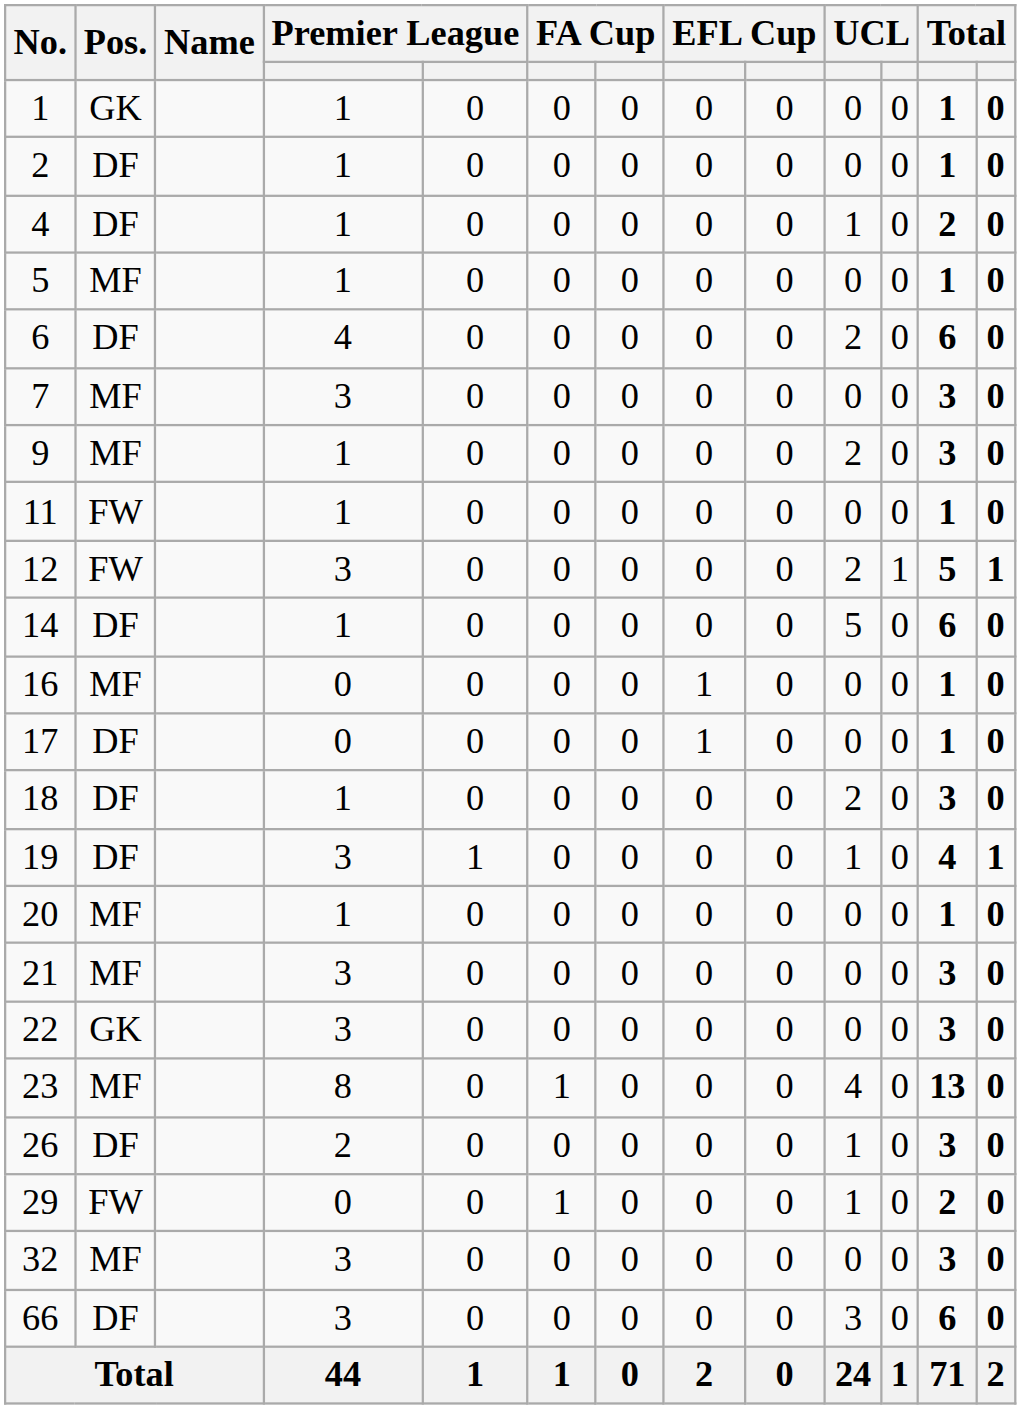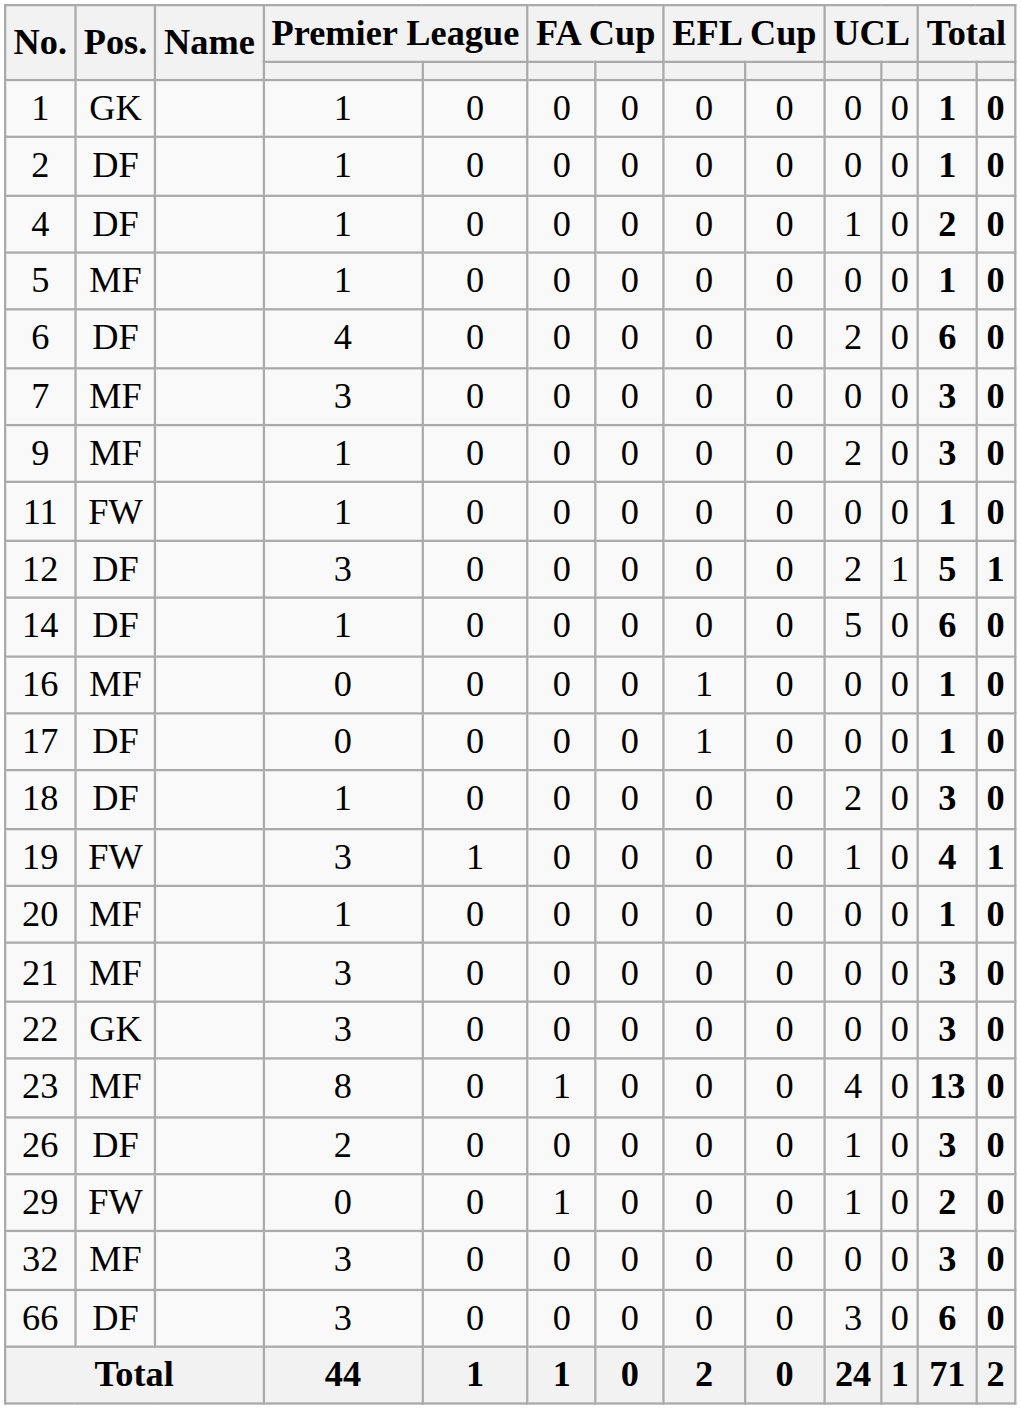 <table class="wikitable sortable" style="text-align: center;">
 <tr>
 <th rowspan="2">No.</th>
 <th rowspan="2">Pos.</th>
 <th rowspan="2">Name</th>
 <th colspan="2">Premier League</th>
 <th colspan="2">FA Cup</th>
 <th colspan="2">EFL Cup</th>
 <th colspan="2">UCL</th>
 <th colspan="2">Total</th>
 </tr>
 <tr>
 <th></th>
 <th></th>
 <th></th>
 <th></th>
 <th></th>
 <th></th>
 <th></th>
 <th></th>
 <th></th>
 <th></th>
 </tr>
 <tr>
 <td>1</td>
 <td>GK</td>
 <td></td>
 <td>1</td>
 <td>0</td>
 <td>0</td>
 <td>0</td>
 <td>0</td>
 <td>0</td>
 <td>0</td>
 <td>0</td>
 <td><strong>1</strong></td>
 <td><strong>0</strong></td>
 </tr>
 <tr>
 <td>2</td>
 <td>DF</td>
 <td></td>
 <td>1</td>
 <td>0</td>
 <td>0</td>
 <td>0</td>
 <td>0</td>
 <td>0</td>
 <td>0</td>
 <td>0</td>
 <td><strong>1</strong></td>
 <td><strong>0</strong></td>
 </tr>
 <tr>
 <td>4</td>
 <td>DF</td>
 <td></td>
 <td>1</td>
 <td>0</td>
 <td>0</td>
 <td>0</td>
 <td>0</td>
 <td>0</td>
 <td>1</td>
 <td>0</td>
 <td><strong>2</strong></td>
 <td><strong>0</strong></td>
 </tr>
 <tr>
 <td>5</td>
 <td>MF</td>
 <td></td>
 <td>1</td>
 <td>0</td>
 <td>0</td>
 <td>0</td>
 <td>0</td>
 <td>0</td>
 <td>0</td>
 <td>0</td>
 <td><strong>1</strong></td>
 <td><strong>0</strong></td>
 </tr>
 <tr>
 <td>6</td>
 <td>DF</td>
 <td></td>
 <td>4</td>
 <td>0</td>
 <td>0</td>
 <td>0</td>
 <td>0</td>
 <td>0</td>
 <td>2</td>
 <td>0</td>
 <td><strong>6</strong></td>
 <td><strong>0</strong></td>
 </tr>
 <tr>
 <td>7</td>
 <td>MF</td>
 <td></td>
 <td>3</td>
 <td>0</td>
 <td>0</td>
 <td>0</td>
 <td>0</td>
 <td>0</td>
 <td>0</td>
 <td>0</td>
 <td><strong>3</strong></td>
 <td><strong>0</strong></td>
 </tr>
 <tr>
 <td>9</td>
 <td>MF</td>
 <td></td>
 <td>1</td>
 <td>0</td>
 <td>0</td>
 <td>0</td>
 <td>0</td>
 <td>0</td>
 <td>2</td>
 <td>0</td>
 <td><strong>3</strong></td>
 <td><strong>0</strong></td>
 </tr>
 <tr>
 <td>11</td>
 <td>FW</td>
 <td></td>
 <td>1</td>
 <td>0</td>
 <td>0</td>
 <td>0</td>
 <td>0</td>
 <td>0</td>
 <td>0</td>
 <td>0</td>
 <td><strong>1</strong></td>
 <td><strong>0</strong></td>
 </tr>
 <tr>
 <td>12</td>
-<td>FW</td>
+<td>DF</td>
 <td></td>
 <td>3</td>
 <td>0</td>
 <td>0</td>
 <td>0</td>
 <td>0</td>
 <td>0</td>
 <td>2</td>
 <td>1</td>
 <td><strong>5</strong></td>
 <td><strong>1</strong></td>
 </tr>
 <tr>
 <td>14</td>
 <td>DF</td>
 <td></td>
 <td>1</td>
 <td>0</td>
 <td>0</td>
 <td>0</td>
 <td>0</td>
 <td>0</td>
 <td>5</td>
 <td>0</td>
 <td><strong>6</strong></td>
 <td><strong>0</strong></td>
 </tr>
 <tr>
 <td>16</td>
 <td>MF</td>
 <td></td>
 <td>0</td>
 <td>0</td>
 <td>0</td>
 <td>0</td>
 <td>1</td>
 <td>0</td>
 <td>0</td>
 <td>0</td>
 <td><strong>1</strong></td>
 <td><strong>0</strong></td>
 </tr>
 <tr>
 <td>17</td>
 <td>DF</td>
 <td></td>
 <td>0</td>
 <td>0</td>
 <td>0</td>
 <td>0</td>
 <td>1</td>
 <td>0</td>
 <td>0</td>
 <td>0</td>
 <td><strong>1</strong></td>
 <td><strong>0</strong></td>
 </tr>
 <tr>
 <td>18</td>
 <td>DF</td>
 <td></td>
 <td>1</td>
 <td>0</td>
 <td>0</td>
 <td>0</td>
 <td>0</td>
 <td>0</td>
 <td>2</td>
 <td>0</td>
 <td><strong>3</strong></td>
 <td><strong>0</strong></td>
 </tr>
 <tr>
 <td>19</td>
-<td>DF</td>
+<td>FW</td>
 <td></td>
 <td>3</td>
 <td>1</td>
 <td>0</td>
 <td>0</td>
 <td>0</td>
 <td>0</td>
 <td>1</td>
 <td>0</td>
 <td><strong>4</strong></td>
 <td><strong>1</strong></td>
 </tr>
 <tr>
 <td>20</td>
 <td>MF</td>
 <td></td>
 <td>1</td>
 <td>0</td>
 <td>0</td>
 <td>0</td>
 <td>0</td>
 <td>0</td>
 <td>0</td>
 <td>0</td>
 <td><strong>1</strong></td>
 <td><strong>0</strong></td>
 </tr>
 <tr>
 <td>21</td>
 <td>MF</td>
 <td></td>
 <td>3</td>
 <td>0</td>
 <td>0</td>
 <td>0</td>
 <td>0</td>
 <td>0</td>
 <td>0</td>
 <td>0</td>
 <td><strong>3</strong></td>
 <td><strong>0</strong></td>
 </tr>
 <tr>
 <td>22</td>
 <td>GK</td>
 <td></td>
 <td>3</td>
 <td>0</td>
 <td>0</td>
 <td>0</td>
 <td>0</td>
 <td>0</td>
 <td>0</td>
 <td>0</td>
 <td><strong>3</strong></td>
 <td><strong>0</strong></td>
 </tr>
 <tr>
 <td>23</td>
 <td>MF</td>
 <td></td>
 <td>8</td>
 <td>0</td>
 <td>1</td>
 <td>0</td>
 <td>0</td>
 <td>0</td>
 <td>4</td>
 <td>0</td>
 <td><strong>13</strong></td>
 <td><strong>0</strong></td>
 </tr>
 <tr>
 <td>26</td>
 <td>DF</td>
 <td></td>
 <td>2</td>
 <td>0</td>
 <td>0</td>
 <td>0</td>
 <td>0</td>
 <td>0</td>
 <td>1</td>
 <td>0</td>
 <td><strong>3</strong></td>
 <td><strong>0</strong></td>
 </tr>
 <tr>
 <td>29</td>
 <td>FW</td>
 <td></td>
 <td>0</td>
 <td>0</td>
 <td>1</td>
 <td>0</td>
 <td>0</td>
 <td>0</td>
 <td>1</td>
 <td>0</td>
 <td><strong>2</strong></td>
 <td><strong>0</strong></td>
 </tr>
 <tr>
 <td>32</td>
 <td>MF</td>
 <td></td>
 <td>3</td>
 <td>0</td>
 <td>0</td>
 <td>0</td>
 <td>0</td>
 <td>0</td>
 <td>0</td>
 <td>0</td>
 <td><strong>3</strong></td>
 <td><strong>0</strong></td>
 </tr>
 <tr>
 <td>66</td>
 <td>DF</td>
 <td></td>
 <td>3</td>
 <td>0</td>
 <td>0</td>
 <td>0</td>
 <td>0</td>
 <td>0</td>
 <td>3</td>
 <td>0</td>
 <td><strong>6</strong></td>
 <td><strong>0</strong></td>
 </tr>
 <tr>
 <th colspan=3>Total</th>
 <th>44</th>
 <th>1</th>
 <th>1</th>
 <th>0</th>
 <th>2</th>
 <th>0</th>
 <th>24</th>
 <th>1</th>
 <th>71</th>
 <th>2</th>
 </tr>
 </table>
